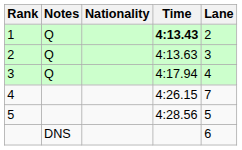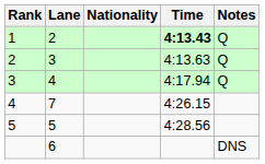 <table class="wikitable">
 <tr>
 <th>Rank</th>
-<th>Notes</th>
+<th>Lane</th>
 <th>Nationality</th>
 <th>Time</th>
-<th>Lane</th>
+<th>Notes</th>
 </tr>
 <tr bgcolor=ccffcc>
 <td>1</td>
-<td>Q</td>
+<td>2</td>
 <td></td>
 <td><strong>4:13.43</strong></td>
-<td>2</td>
+<td>Q</td>
 </tr>
 <tr bgcolor=ccffcc>
 <td>2</td>
-<td>Q</td>
+<td>3</td>
 <td></td>
 <td>4:13.63</td>
-<td>3</td>
+<td>Q</td>
 </tr>
 <tr bgcolor=ccffcc>
 <td>3</td>
-<td>Q</td>
+<td>4</td>
 <td></td>
 <td>4:17.94</td>
-<td>4</td>
+<td>Q</td>
 </tr>
 <tr>
 <td>4</td>
-<td></td>
+<td>7</td>
 <td></td>
 <td>4:26.15</td>
-<td>7</td>
+<td></td>
 </tr>
 <tr>
 <td>5</td>
-<td></td>
+<td>5</td>
 <td></td>
 <td>4:28.56</td>
-<td>5</td>
+<td></td>
 </tr>
 <tr>
 <td></td>
-<td>DNS</td>
+<td>6</td>
 <td></td>
 <td></td>
-<td>6</td>
+<td>DNS</td>
 </tr>
 </table>
